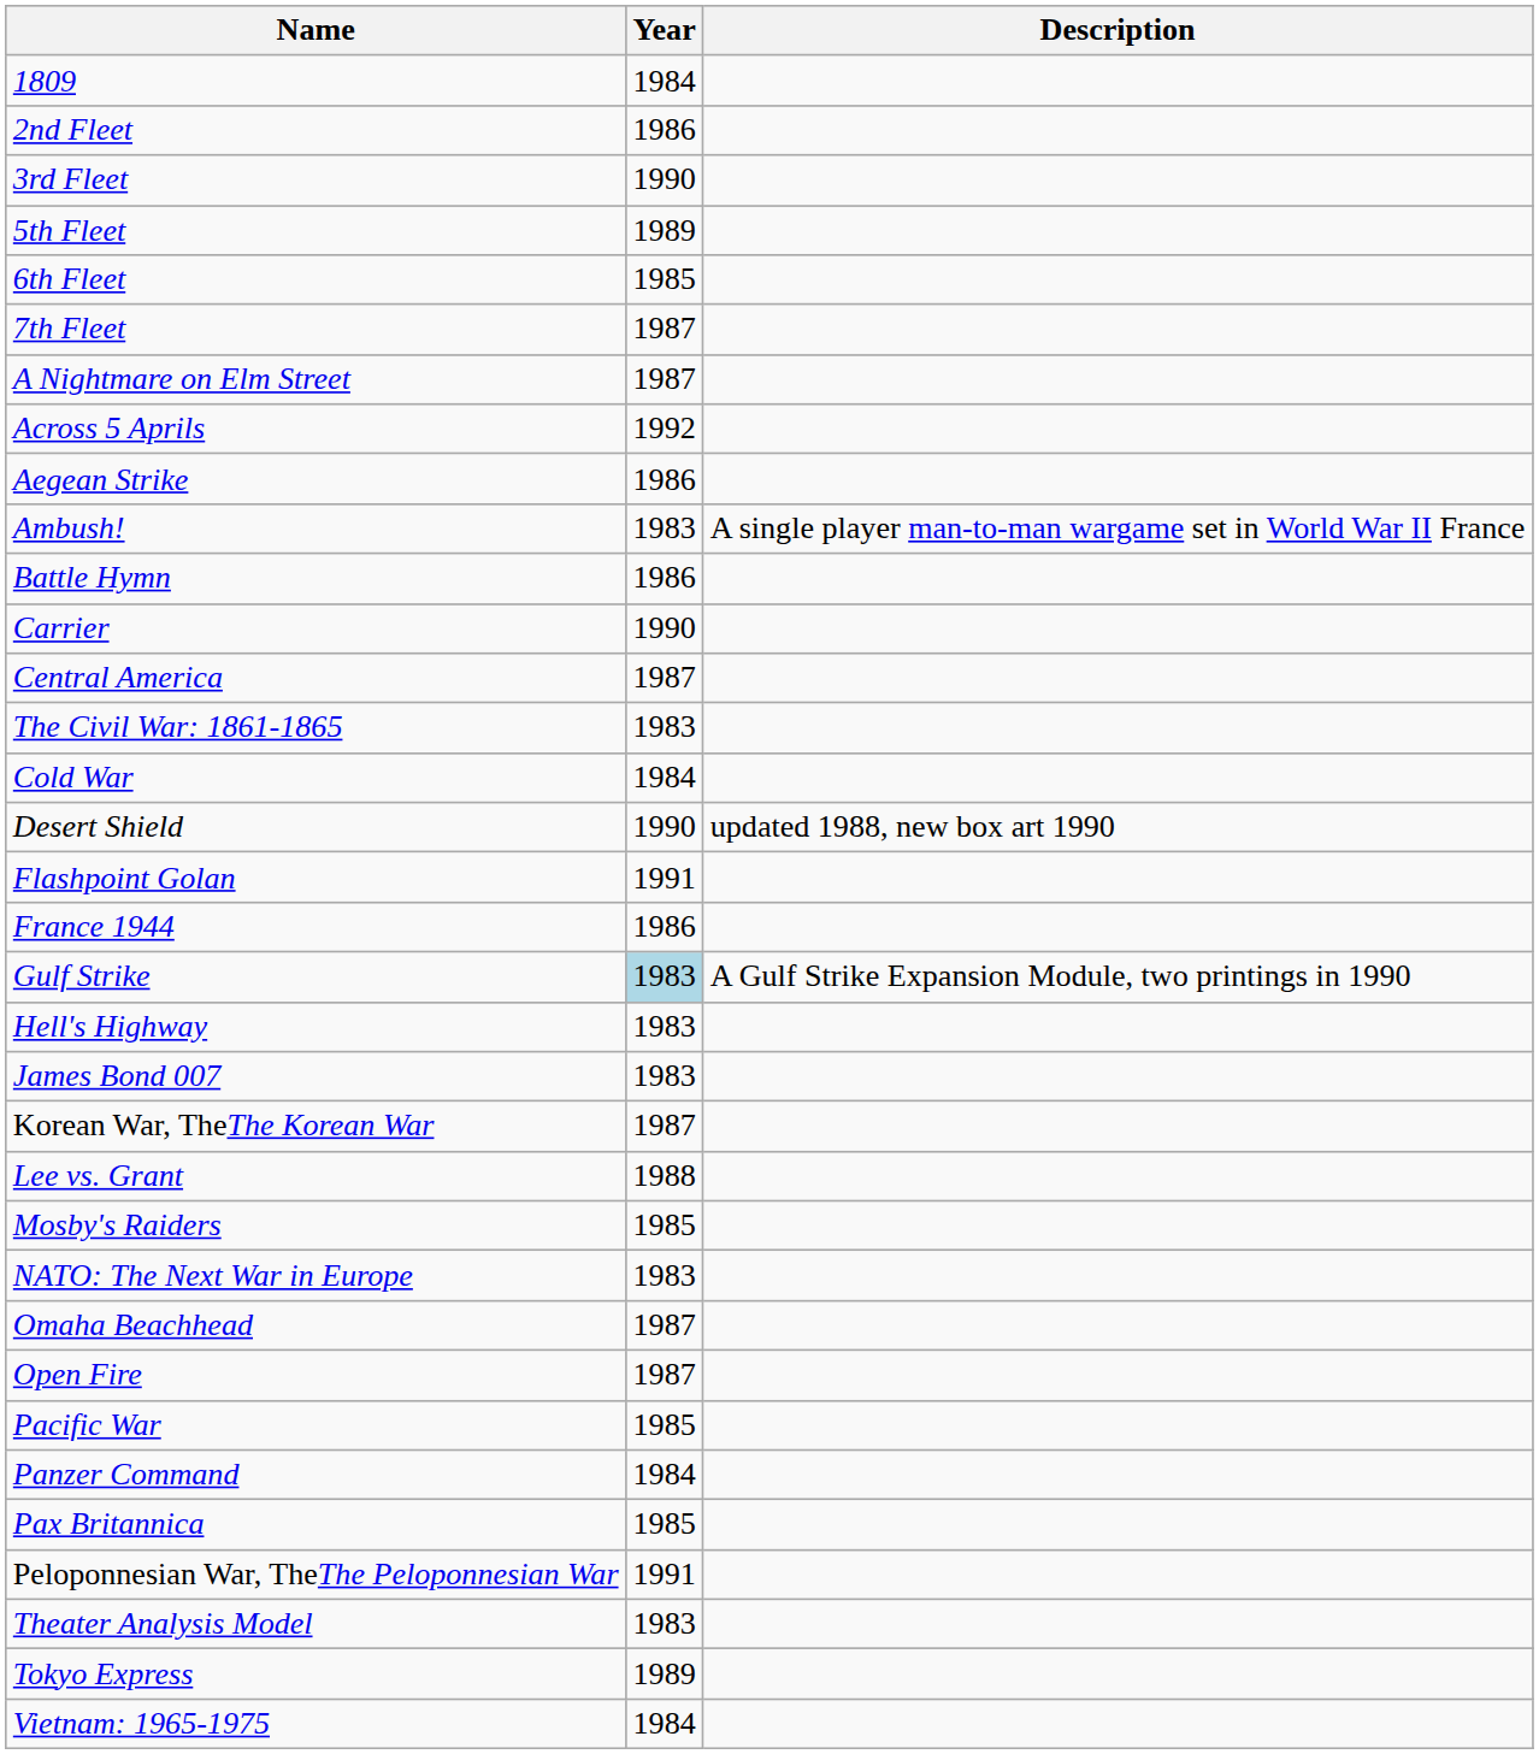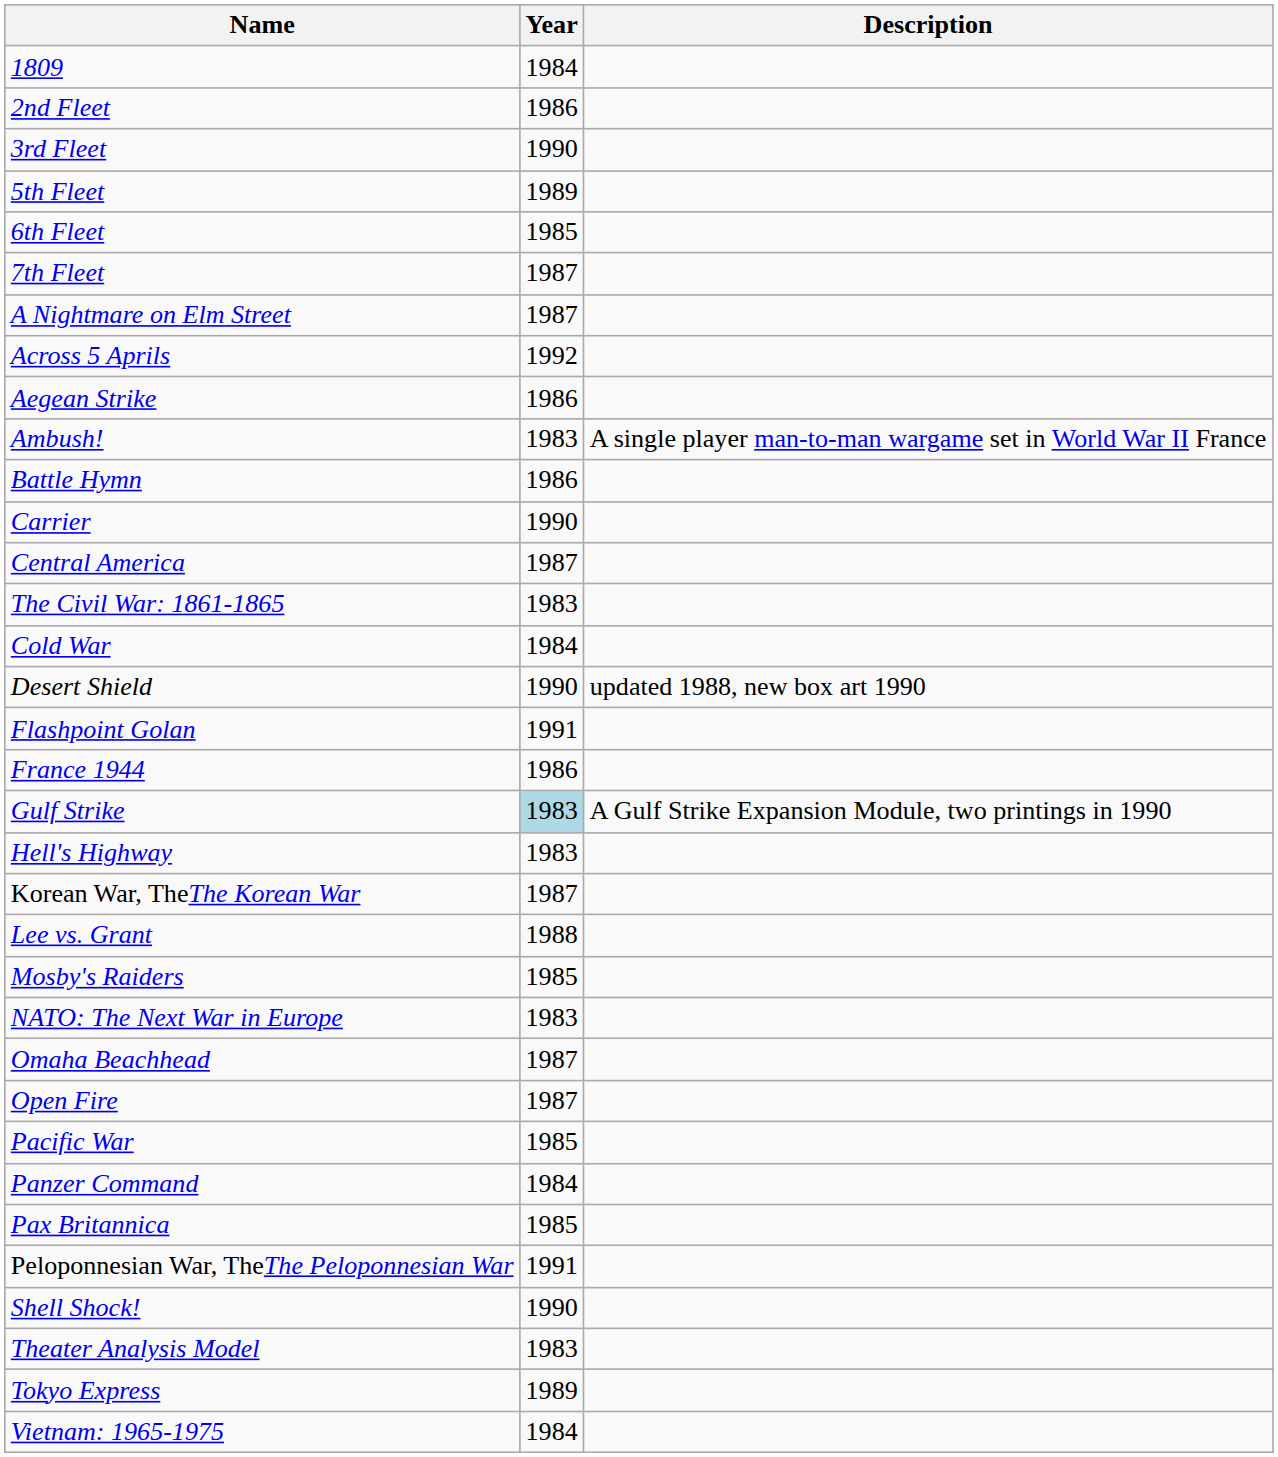 <table class="wikitable sortable">
 <tr id="0-9 (VG)">
 <th>Name</th>
 <th>Year</th>
 <th class="unsortable">Description</th>
 </tr>
 <tr>
 <td><em><a href='#'>1809</a></em></td>
 <td>1984</td>
 <td></td>
 </tr>
 <tr>
 <td><em><a href='#'>2nd Fleet</a></em></td>
 <td>1986</td>
 <td></td>
 </tr>
 <tr>
 <td><em><a href='#'>3rd Fleet</a></em></td>
 <td>1990</td>
 <td></td>
 </tr>
 <tr>
 <td><em><a href='#'>5th Fleet</a></em></td>
 <td>1989</td>
 <td></td>
 </tr>
 <tr>
 <td><em><a href='#'>6th Fleet</a></em></td>
 <td>1985</td>
 <td></td>
 </tr>
 <tr>
 <td><em><a href='#'>7th Fleet</a></em></td>
 <td>1987</td>
 <td></td>
 </tr>
 <tr id="A (VG)">
 <td><em><a href='#'>A Nightmare on Elm Street</a></em></td>
 <td>1987</td>
 <td></td>
 </tr>
 <tr>
 <td><em><a href='#'>Across 5 Aprils</a></em></td>
 <td>1992</td>
 <td></td>
 </tr>
 <tr>
 <td><em><a href='#'>Aegean Strike</a></em></td>
 <td>1986</td>
 <td></td>
 </tr>
 <tr>
 <td><em><a href='#'>Ambush!</a></em></td>
 <td>1983</td>
 <td>A single player <a href='#'>man-to-man wargame</a> set in <a href='#'>World War II</a> France</td>
 </tr>
 <tr id="B (VG)">
 <td><em><a href='#'>Battle Hymn</a></em></td>
 <td>1986</td>
 <td></td>
 </tr>
 <tr id="C (VG)">
 <td><em><a href='#'>Carrier</a></em></td>
 <td>1990</td>
 <td></td>
 </tr>
 <tr>
 <td><em><a href='#'>Central America</a></em></td>
 <td>1987</td>
 <td></td>
 </tr>
 <tr>
 <td><em><a href='#'>The Civil War: 1861-1865</a></em></td>
 <td>1983</td>
 <td></td>
 </tr>
 <tr>
 <td><em><a href='#'>Cold War</a></em></td>
 <td>1984</td>
 <td></td>
 </tr>
 <tr>
 <td><em>Desert Shield</em></td>
 <td>1990</td>
 <td>updated 1988, new box art 1990</td>
 </tr>
 <tr id="F (VG)">
 <td><em><a href='#'>Flashpoint Golan</a></em></td>
 <td>1991</td>
 <td></td>
 </tr>
 <tr>
 <td><em><a href='#'>France 1944</a></em></td>
 <td>1986</td>
 <td></td>
 </tr>
 <tr id="G (VG)">
 <td><em><a href='#'>Gulf Strike</a></em></td>
 <td style="background: lightblue;">1983</td>
 <td>A Gulf Strike Expansion Module, two printings in 1990</td>
 </tr>
 <tr id="H (VG)">
 <td><em><a href='#'>Hell's Highway</a></em></td>
 <td>1983</td>
 <td></td>
 </tr>
-<tr id="J (VG)">
-<td><em><a href='#'>James Bond 007</a></em></td>
-<td>1983</td>
-<td></td>
-</tr>
 <tr id="K (VG)">
 <td><span>Korean War, The</span><em><a href='#'>The Korean War</a></em></td>
 <td>1987</td>
 <td></td>
 </tr>
 <tr id="L (VG)">
 <td><em><a href='#'>Lee vs. Grant</a></em></td>
 <td>1988</td>
 <td></td>
 </tr>
 <tr id="M (VG)">
 <td><em><a href='#'>Mosby's Raiders</a></em></td>
 <td>1985</td>
 <td></td>
 </tr>
 <tr id="N (VG)">
 <td><em><a href='#'>NATO: The Next War in Europe</a></em></td>
 <td>1983</td>
 <td></td>
 </tr>
 <tr id="O (VG)">
 <td><em><a href='#'>Omaha Beachhead</a></em></td>
 <td>1987</td>
 <td></td>
 </tr>
 <tr>
 <td><em><a href='#'>Open Fire</a></em></td>
 <td>1987</td>
 <td></td>
 </tr>
 <tr id="P (VG)">
 <td><em><a href='#'>Pacific War</a></em></td>
 <td>1985</td>
 <td></td>
 </tr>
 <tr>
 <td><em><a href='#'>Panzer Command</a></em></td>
 <td>1984</td>
 <td></td>
 </tr>
 <tr>
 <td><em><a href='#'>Pax Britannica</a></em></td>
 <td>1985</td>
 <td></td>
 </tr>
 <tr>
 <td><span>Peloponnesian War, The</span><em><a href='#'>The Peloponnesian War</a></em></td>
 <td>1991</td>
 <td></td>
 </tr>
+<tr id="S (VG)">
+<td><em><a href='#'>Shell Shock!</a></em></td>
+<td>1990</td>
+<td></td>
+</tr>
 <tr id="T (VG)">
 <td><em><a href='#'>Theater Analysis Model</a></em></td>
 <td>1983</td>
 <td></td>
 </tr>
 <tr>
 <td><em><a href='#'>Tokyo Express</a></em></td>
 <td>1989</td>
 <td></td>
 </tr>
 <tr id="V (VG)">
 <td><em><a href='#'>Vietnam: 1965-1975</a></em></td>
 <td>1984</td>
 <td></td>
 </tr>
 </table>
